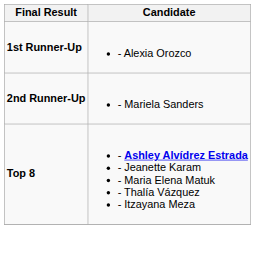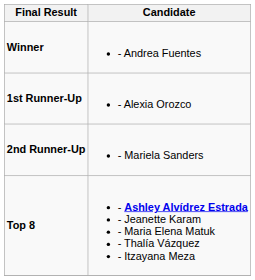 <table class="wikitable">
 <tr>
 <th>Final Result</th>
 <th>Candidate</th>
+</tr>
+<tr>
+<td><strong>Winner</strong></td>
+<td><br><ul><li><strong></strong> - Andrea Fuentes</li></ul></td>
 </tr>
 <tr>
 <td><strong>1st Runner-Up</strong></td>
 <td><br><ul><li><strong></strong> - Alexia Orozco</li></ul></td>
 </tr>
 <tr>
 <td><strong>2nd Runner-Up</strong></td>
 <td><br><ul><li><strong></strong> - Mariela Sanders</li></ul></td>
 </tr>
 <tr>
 <td><strong>Top 8</strong></td>
 <td><br><ul><li><strong></strong> - <strong><a href='#'>Ashley Alvídrez Estrada</a></strong></li><li><strong></strong> - Jeanette Karam</li><li><strong></strong> - Maria Elena Matuk</li><li><strong></strong> - Thalía Vázquez</li><li><strong></strong> - Itzayana Meza</li></ul></td>
 </tr>
 <tr>
 </tr>
 </table>
